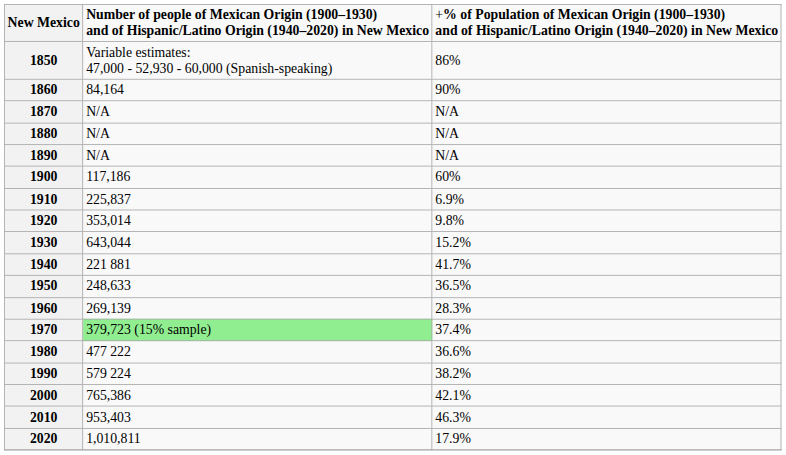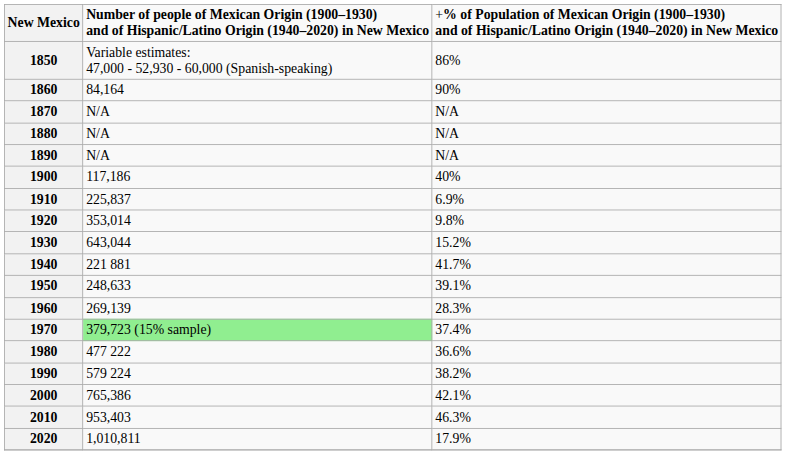 <table class="wikitable sortable" font-size:75%">
 <tr>
 <th> New Mexico</th>
 <td><strong>Number of people of Mexican Origin (1900–1930)</strong><br> <strong>and of Hispanic/Latino Origin (1940–2020) in New Mexico</strong></td>
 <td>+<strong>% of Population of Mexican Origin (1900–1930)<br> and of Hispanic/Latino Origin (1940–2020) in New Mexico</strong></td>
 </tr>
 <tr>
 <th>1850</th>
 <td>Variable estimates:<br>47,000 - 52,930 - 60,000 (Spanish-speaking)</td>
 <td>86%</td>
 </tr>
 <tr>
 <th>1860</th>
 <td>84,164</td>
 <td>90%</td>
 </tr>
 <tr>
 <th>1870</th>
 <td>N/A</td>
 <td>N/A</td>
 </tr>
 <tr>
 <th>1880</th>
 <td>N/A</td>
 <td>N/A</td>
 </tr>
 <tr>
 <th>1890</th>
 <td>N/A</td>
 <td>N/A</td>
 </tr>
 <tr>
 <th>1900</th>
 <td>117,186</td>
-<td>60%</td>
+<td>40%</td>
 </tr>
 <tr>
 <th>1910</th>
 <td>225,837</td>
 <td>6.9%</td>
 </tr>
 <tr>
 <th>1920</th>
 <td>353,014</td>
 <td>9.8%</td>
 </tr>
 <tr>
 <th>1930</th>
 <td>643,044</td>
 <td>15.2%</td>
 </tr>
 <tr>
 <th>1940</th>
 <td>221 881</td>
 <td>41.7%</td>
 </tr>
 <tr>
 <th>1950</th>
 <td>248,633</td>
-<td>36.5%</td>
+<td>39.1%</td>
 </tr>
 <tr>
 <th>1960</th>
 <td>269,139</td>
 <td>28.3%</td>
 </tr>
 <tr>
 <th>1970</th>
 <td style="background: lightgreen;">379,723 (15% sample)</td>
 <td>37.4%</td>
 </tr>
 <tr>
 <th>1980</th>
 <td>477 222</td>
 <td>36.6%</td>
 </tr>
 <tr>
 <th>1990</th>
 <td>579 224</td>
 <td>38.2%</td>
 </tr>
 <tr>
 <th>2000</th>
 <td>765,386</td>
 <td>42.1%</td>
 </tr>
 <tr>
 <th>2010</th>
 <td>953,403</td>
 <td>46.3%</td>
 </tr>
 <tr>
 <th>2020</th>
 <td>1,010,811</td>
 <td>17.9%</td>
 </tr>
 <tr>
 </tr>
 </table>
